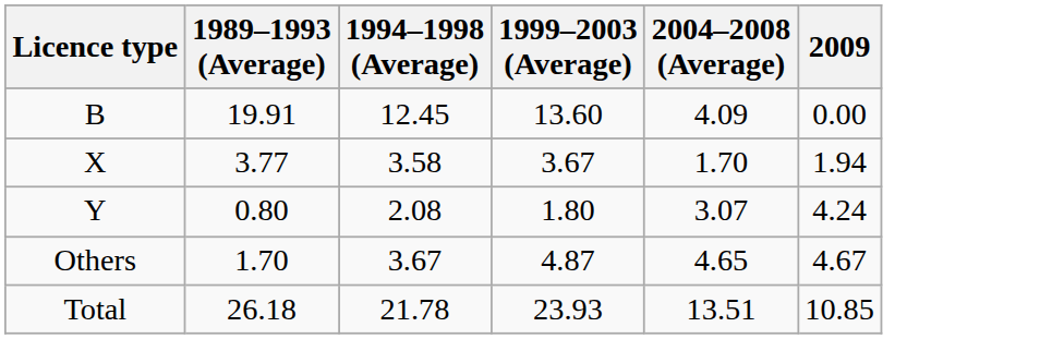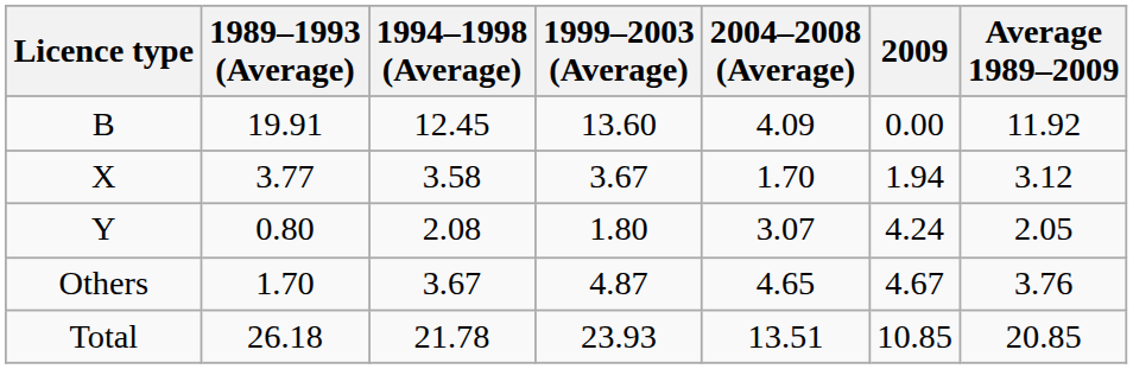 <table class="wikitable" style="text-align: center;">
 <tr bgcolor="#efefef">
 <th>Licence type</th>
 <th>1989–1993<br>(Average)</th>
 <th>1994–1998<br>(Average)</th>
 <th>1999–2003<br>(Average)</th>
 <th>2004–2008<br>(Average)</th>
 <th>2009</th>
+<th>Average<br>1989–2009</th>
 </tr>
 <tr>
 <td>B</td>
 <td>19.91</td>
 <td>12.45</td>
 <td>13.60</td>
 <td>4.09</td>
 <td>0.00</td>
+<td>11.92</td>
 </tr>
 <tr>
 <td>X</td>
 <td>3.77</td>
 <td>3.58</td>
 <td>3.67</td>
 <td>1.70</td>
 <td>1.94</td>
+<td>3.12</td>
 </tr>
 <tr>
 <td>Y</td>
 <td>0.80</td>
 <td>2.08</td>
 <td>1.80</td>
 <td>3.07</td>
 <td>4.24</td>
+<td>2.05</td>
 </tr>
 <tr>
 <td>Others</td>
 <td>1.70</td>
 <td>3.67</td>
 <td>4.87</td>
 <td>4.65</td>
 <td>4.67</td>
+<td>3.76</td>
 </tr>
 <tr>
 <td>Total</td>
 <td>26.18</td>
 <td>21.78</td>
 <td>23.93</td>
 <td>13.51</td>
 <td>10.85</td>
+<td>20.85</td>
 </tr>
 </table>
